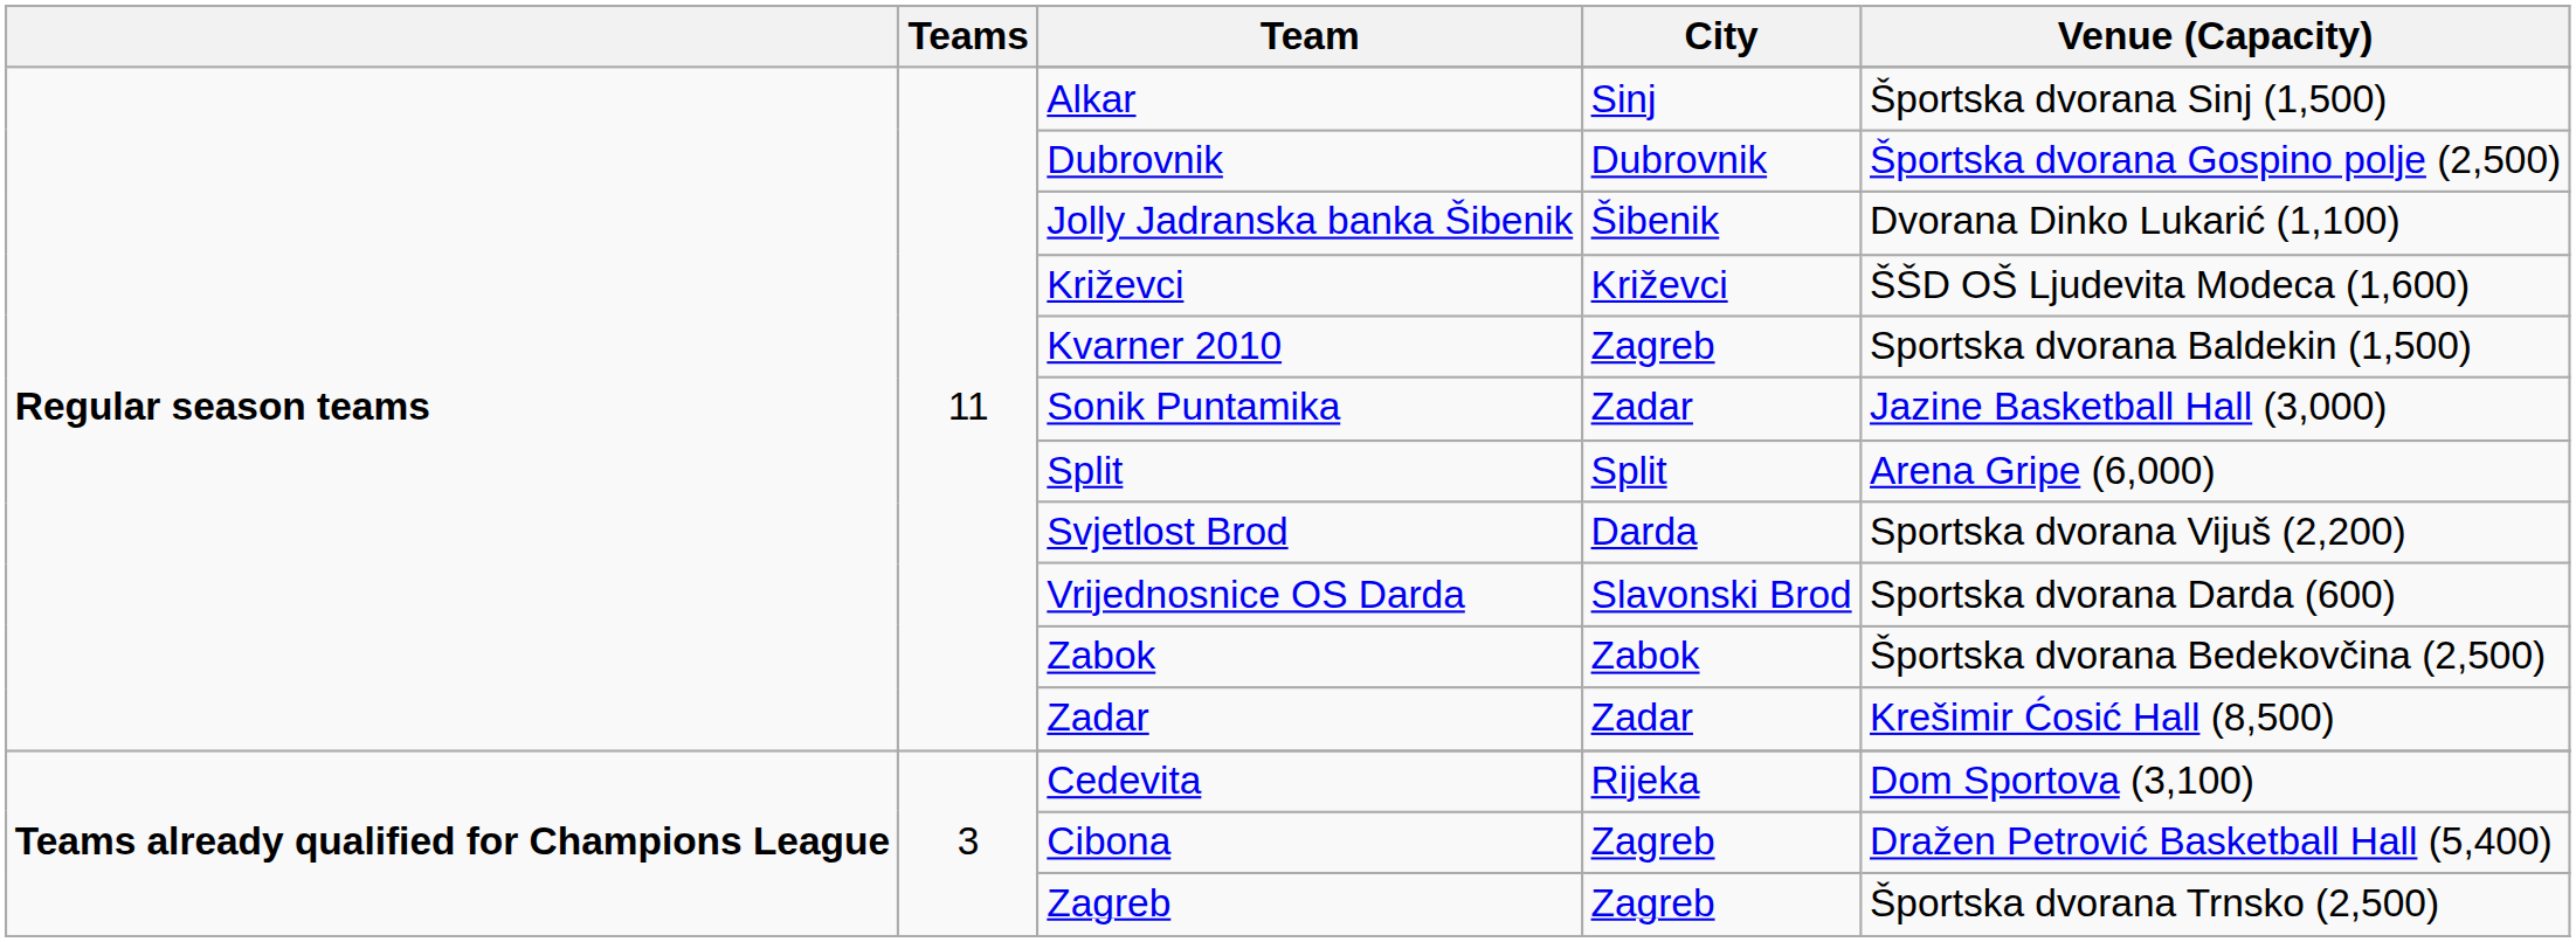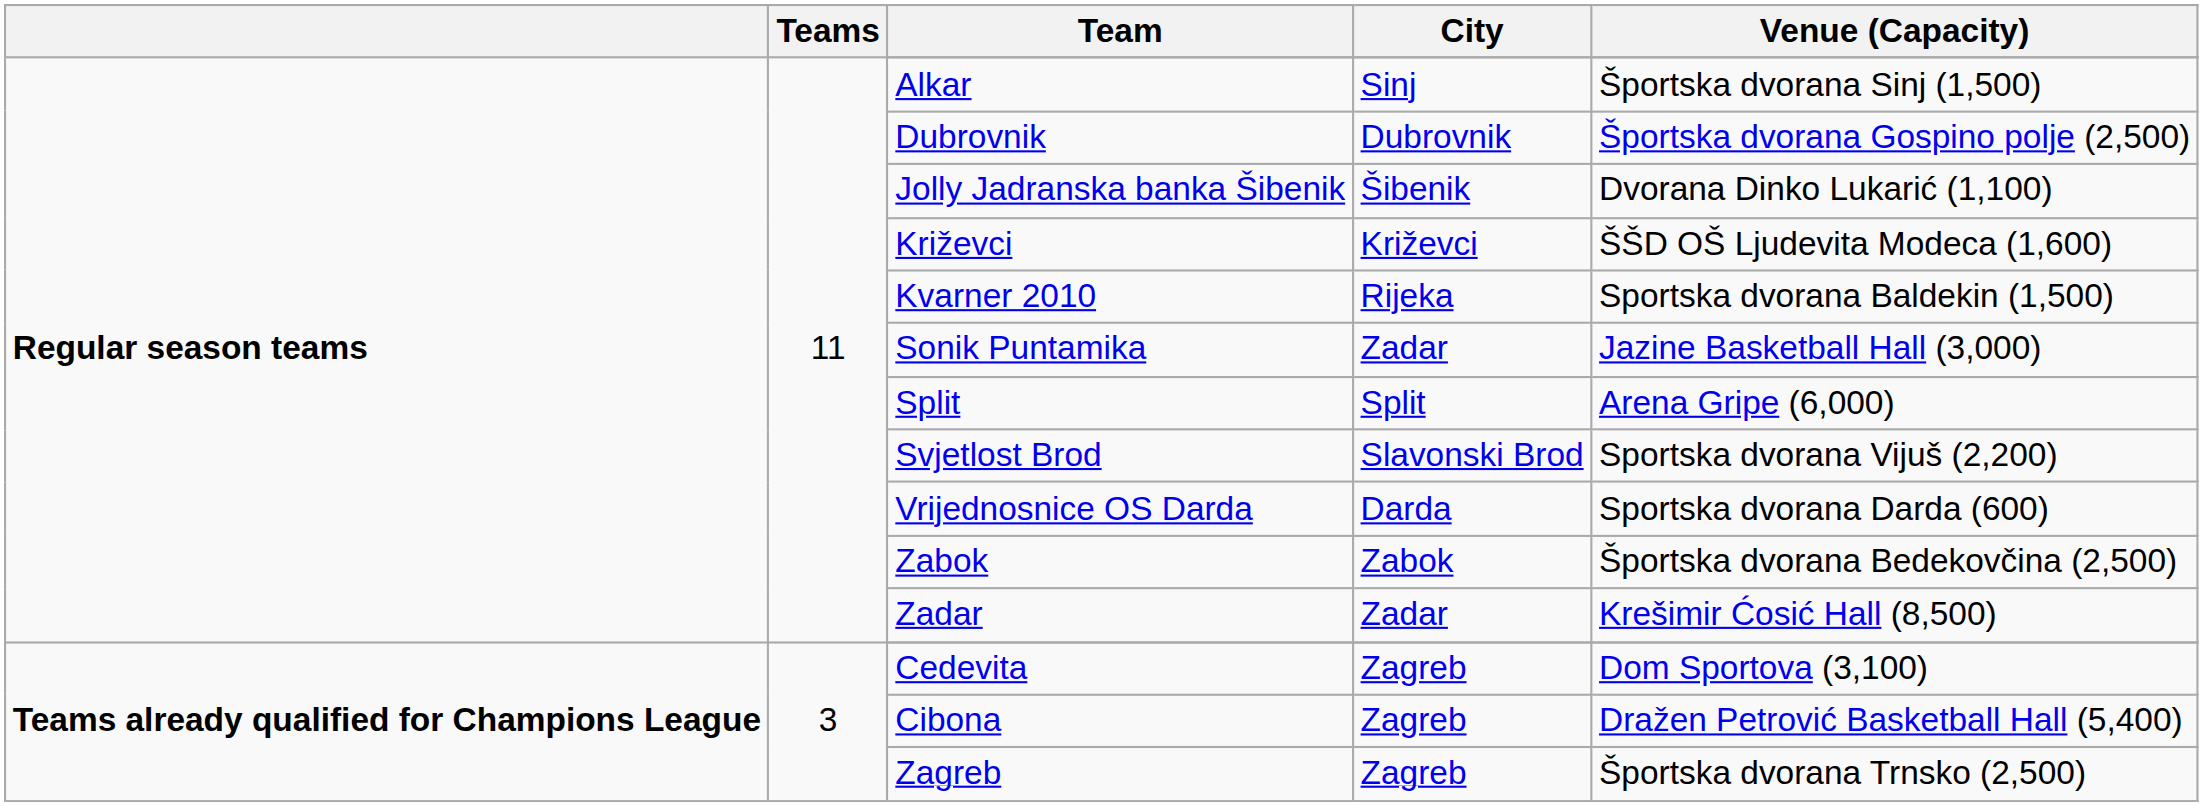 <table class="wikitable">
 <tr>
 <th rowspan=1></th>
 <th colspan=1>Teams</th>
 <th rowspan=1>Team</th>
 <th rowspan=1>City</th>
 <th rowspan=1>Venue (Capacity)</th>
 </tr>
 <tr>
 <td rowspan=12><strong>Regular season teams</strong></td>
 <td align=center rowspan=12>11</td>
 </tr>
 <tr>
 <td><a href='#'>Alkar</a></td>
 <td><a href='#'>Sinj</a></td>
 <td>Športska dvorana Sinj (1,500)</td>
 </tr>
 <tr>
 <td><a href='#'>Dubrovnik</a></td>
 <td><a href='#'>Dubrovnik</a></td>
 <td><a href='#'>Športska dvorana Gospino polje</a> (2,500)</td>
 </tr>
 <tr>
 <td><a href='#'>Jolly Jadranska banka Šibenik</a></td>
 <td><a href='#'>Šibenik</a></td>
 <td>Dvorana Dinko Lukarić (1,100)</td>
 </tr>
 <tr>
 <td><a href='#'>Križevci</a></td>
 <td><a href='#'>Križevci</a></td>
 <td>ŠŠD OŠ Ljudevita Modeca (1,600)</td>
 </tr>
 <tr>
 <td><a href='#'>Kvarner 2010</a></td>
-<td><a href='#'>Zagreb</a></td>
+<td><a href='#'>Rijeka</a></td>
 <td>Sportska dvorana Baldekin (1,500)</td>
 </tr>
 <tr>
 <td><a href='#'>Sonik Puntamika</a></td>
 <td><a href='#'>Zadar</a></td>
 <td><a href='#'>Jazine Basketball Hall</a> (3,000)</td>
 </tr>
 <tr>
 <td><a href='#'>Split</a></td>
 <td><a href='#'>Split</a></td>
 <td><a href='#'>Arena Gripe</a> (6,000)</td>
 </tr>
 <tr>
 <td><a href='#'>Svjetlost Brod</a></td>
-<td><a href='#'>Darda</a></td>
+<td><a href='#'>Slavonski Brod</a></td>
 <td>Sportska dvorana Vijuš (2,200)</td>
 </tr>
 <tr>
 <td><a href='#'>Vrijednosnice OS Darda</a></td>
-<td><a href='#'>Slavonski Brod</a></td>
+<td><a href='#'>Darda</a></td>
 <td>Sportska dvorana Darda (600)</td>
 </tr>
 <tr>
 <td><a href='#'>Zabok</a></td>
 <td><a href='#'>Zabok</a></td>
 <td>Športska dvorana Bedekovčina (2,500)</td>
 </tr>
 <tr>
 <td><a href='#'>Zadar</a></td>
 <td><a href='#'>Zadar</a></td>
 <td><a href='#'>Krešimir Ćosić Hall</a> (8,500)</td>
 </tr>
 <tr>
 <td rowspan=4><strong>Teams already qualified for Champions League</strong></td>
 <td align=center rowspan=4>3</td>
 </tr>
 <tr>
 <td><a href='#'>Cedevita</a></td>
-<td><a href='#'>Rijeka</a></td>
+<td><a href='#'>Zagreb</a></td>
 <td><a href='#'>Dom Sportova</a> (3,100)</td>
 </tr>
 <tr>
 <td><a href='#'>Cibona</a></td>
 <td><a href='#'>Zagreb</a></td>
 <td><a href='#'>Dražen Petrović Basketball Hall</a> (5,400)</td>
 </tr>
 <tr>
 <td><a href='#'>Zagreb</a></td>
 <td><a href='#'>Zagreb</a></td>
 <td>Športska dvorana Trnsko (2,500)</td>
 </tr>
 <tr>
 </tr>
 </table>
